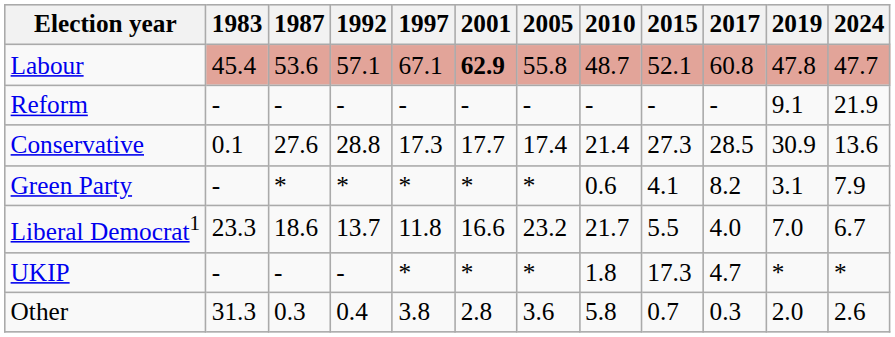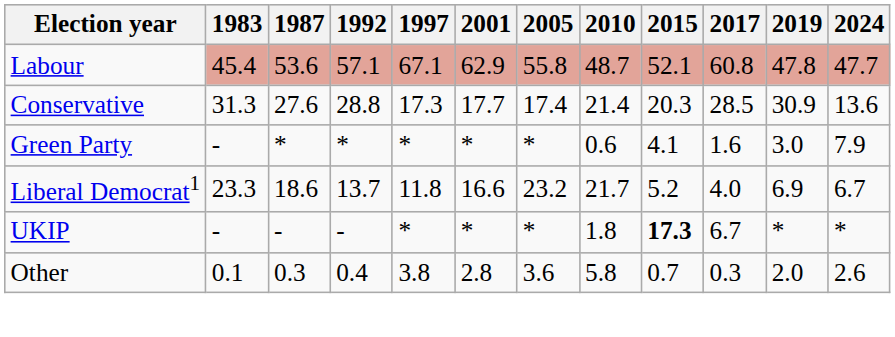 <table class="wikitable">
 <tr>
 <th>Election year</th>
 <th>1983</th>
 <th>1987</th>
 <th>1992</th>
 <th>1997</th>
 <th>2001</th>
 <th>2005</th>
 <th>2010</th>
 <th>2015</th>
 <th>2017</th>
 <th>2019</th>
 <th>2024</th>
 </tr>
 <tr>
 <td><a href='#'>Labour</a></td>
 <td style="background-color:#e2a499;">45.4</td>
 <td style="background-color:#e2a499;">53.6</td>
 <td style="background-color:#e2a499;">57.1</td>
 <td style="background-color:#e2a499;">67.1</td>
-<td style="background-color:#e2a499;"><strong>62.9</strong></td>
+<td style="background-color:#e2a499;">62.9</td>
 <td style="background-color:#e2a499;">55.8</td>
 <td style="background-color:#e2a499;">48.7</td>
 <td style="background-color:#e2a499;">52.1</td>
 <td style="background-color:#e2a499;">60.8</td>
 <td style="background-color:#e2a499;">47.8</td>
 <td style="background-color:#e2a499;">47.7</td>
 </tr>
 <tr>
-<td><a href='#'>Reform</a></td>
-<td>-</td>
-<td>-</td>
-<td>-</td>
-<td>-</td>
-<td>-</td>
-<td>-</td>
-<td>-</td>
-<td>-</td>
-<td>-</td>
-<td>9.1</td>
-<td>21.9</td>
-</tr>
-<tr>
 <td><a href='#'>Conservative</a></td>
-<td>0.1</td>
+<td>31.3</td>
 <td>27.6</td>
 <td>28.8</td>
 <td>17.3</td>
 <td>17.7</td>
 <td>17.4</td>
 <td>21.4</td>
-<td>27.3</td>
+<td>20.3</td>
 <td>28.5</td>
 <td>30.9</td>
 <td>13.6</td>
 </tr>
 <tr>
 <td><a href='#'>Green Party</a></td>
 <td>-</td>
 <td>*</td>
 <td>*</td>
 <td>*</td>
 <td>*</td>
 <td>*</td>
 <td>0.6</td>
 <td>4.1</td>
-<td>8.2</td>
-<td>3.1</td>
+<td>1.6</td>
+<td>3.0</td>
 <td>7.9</td>
 </tr>
 <tr>
 <td><a href='#'>Liberal Democrat</a><sup>1</sup></td>
 <td>23.3</td>
 <td>18.6</td>
 <td>13.7</td>
 <td>11.8</td>
 <td>16.6</td>
 <td>23.2</td>
 <td>21.7</td>
-<td>5.5</td>
+<td>5.2</td>
 <td>4.0</td>
-<td>7.0</td>
+<td>6.9</td>
 <td>6.7</td>
 </tr>
 <tr>
 <td><a href='#'>UKIP</a></td>
 <td>-</td>
 <td>-</td>
 <td>-</td>
 <td>*</td>
 <td>*</td>
 <td>*</td>
 <td>1.8</td>
-<td>17.3</td>
-<td>4.7</td>
+<td><strong>17.3</strong></td>
+<td>6.7</td>
 <td>*</td>
 <td>*</td>
 </tr>
 <tr>
 <td>Other</td>
-<td>31.3</td>
+<td>0.1</td>
 <td>0.3</td>
 <td>0.4</td>
 <td>3.8</td>
 <td>2.8</td>
 <td>3.6</td>
 <td>5.8</td>
 <td>0.7</td>
 <td>0.3</td>
 <td>2.0</td>
 <td>2.6</td>
 </tr>
 </table>
